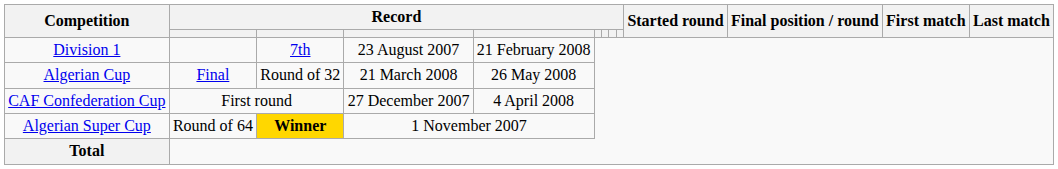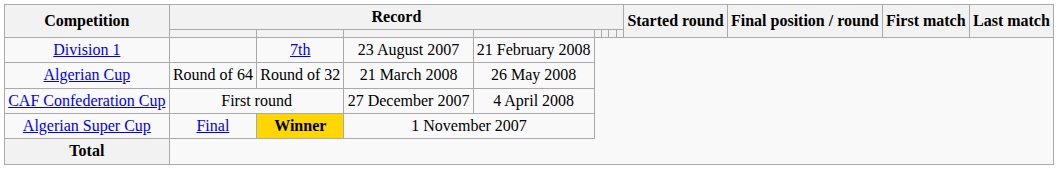 <table class="wikitable" style="text-align: center">
 <tr>
 <th rowspan=2>Competition</th>
 <th colspan=8>Record</th>
 <th rowspan=2>Started round</th>
 <th rowspan=2>Final position / round</th>
 <th rowspan=2>First match</th>
 <th rowspan=2>Last match</th>
 </tr>
 <tr>
 <th></th>
 <th></th>
 <th></th>
 <th></th>
 <th></th>
 <th></th>
 <th></th>
 <th></th>
 </tr>
 <tr>
 <td><a href='#'>Division 1</a><br></td>
 <td></td>
 <td><a href='#'>7th</a></td>
 <td>23 August 2007</td>
 <td>21 February 2008</td>
 </tr>
 <tr>
 <td><a href='#'>Algerian Cup</a><br></td>
-<td><a href='#'>Final</a></td>
+<td>Round of 64</td>
 <td>Round of 32</td>
 <td>21 March 2008</td>
 <td>26 May 2008</td>
 </tr>
 <tr>
 <td><a href='#'>CAF Confederation Cup</a><br></td>
 <td colspan=2>First round</td>
 <td>27 December 2007</td>
 <td>4 April 2008</td>
 </tr>
 <tr>
 <td><a href='#'>Algerian Super Cup</a><br></td>
-<td>Round of 64</td>
+<td><a href='#'>Final</a></td>
 <td style="background:gold;"><strong>Winner</strong></td>
 <td colspan=2>1 November 2007</td>
 </tr>
 <tr>
 <th>Total<br></th>
 </tr>
 </table>
